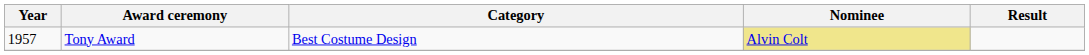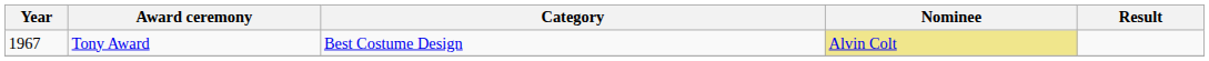 <table class="wikitable" width="95%">
 <tr>
 <th width="5%">Year</th>
 <th width="20%">Award ceremony</th>
 <th width="40%">Category</th>
 <th width="20%">Nominee</th>
 <th width="10%">Result</th>
 </tr>
 <tr>
-<td>1957</td>
+<td>1967</td>
 <td><a href='#'>Tony Award</a></td>
 <td><a href='#'>Best Costume Design</a></td>
 <td style="background: khaki;"><a href='#'>Alvin Colt</a></td>
 <td></td>
 </tr>
 <tr>
 </tr>
 </table>
